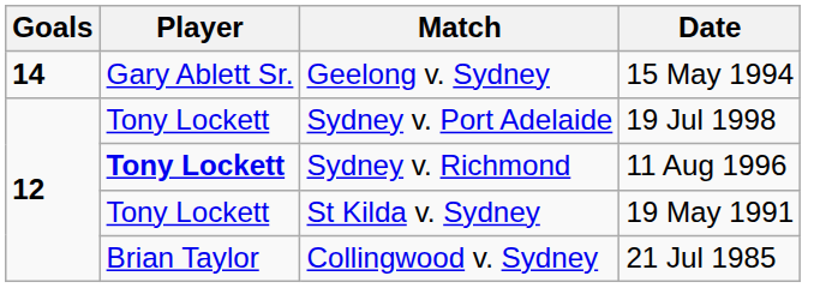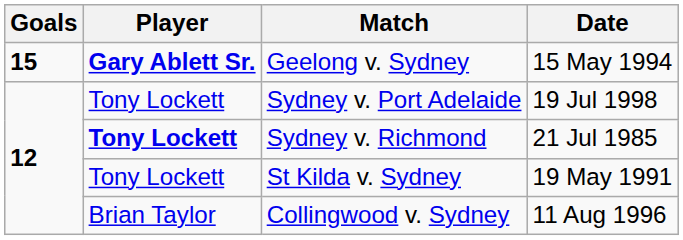 <table class="wikitable">
 <tr>
 <th>Goals</th>
 <th>Player</th>
 <th>Match</th>
 <th>Date</th>
 </tr>
 <tr>
-<td><strong>14</strong></td>
-<td> <a href='#'>Gary Ablett Sr.</a></td>
+<td><strong>15</strong></td>
+<td><strong> <a href='#'>Gary Ablett Sr.</a></strong></td>
 <td> <a href='#'>Geelong</a> v.  <a href='#'>Sydney</a></td>
 <td>15 May 1994</td>
 </tr>
 <tr>
 <td rowspan="4"><strong>12</strong></td>
 <td> <a href='#'>Tony Lockett</a></td>
 <td> <a href='#'>Sydney</a> v.  <a href='#'>Port Adelaide</a></td>
 <td>19 Jul 1998</td>
 </tr>
 <tr>
 <td><strong> <a href='#'>Tony Lockett</a></strong></td>
 <td> <a href='#'>Sydney</a> v.  <a href='#'>Richmond</a></td>
-<td>11 Aug 1996</td>
+<td>21 Jul 1985</td>
 </tr>
 <tr>
 <td> <a href='#'>Tony Lockett</a></td>
 <td> <a href='#'>St Kilda</a> v.  <a href='#'>Sydney</a></td>
 <td>19 May 1991</td>
 </tr>
 <tr>
 <td> <a href='#'>Brian Taylor</a></td>
 <td> <a href='#'>Collingwood</a> v.  <a href='#'>Sydney</a></td>
-<td>21 Jul 1985</td>
+<td>11 Aug 1996</td>
 </tr>
 </table>
